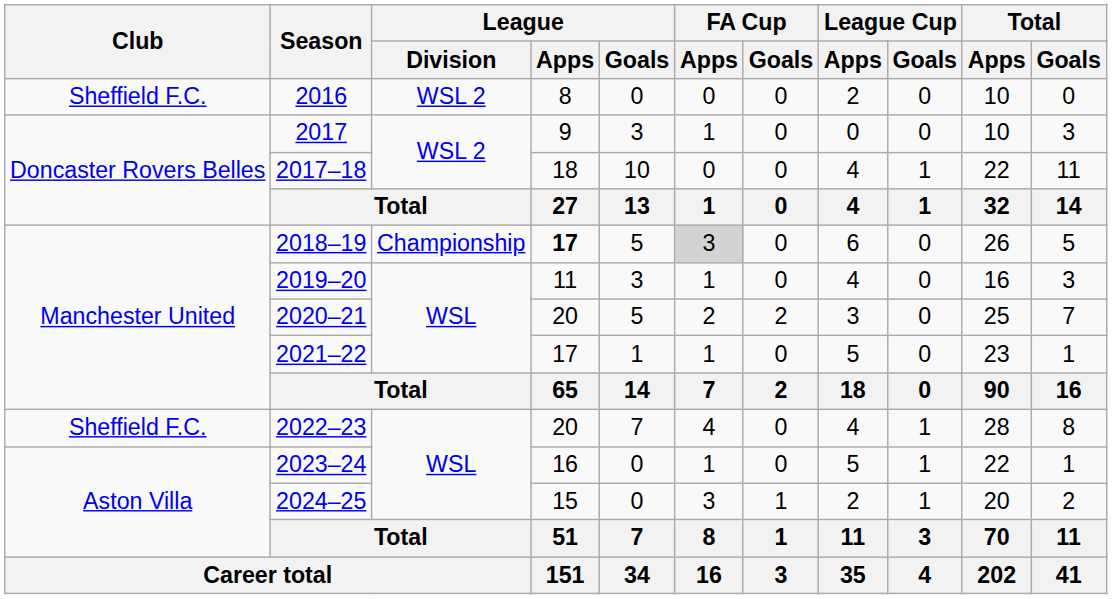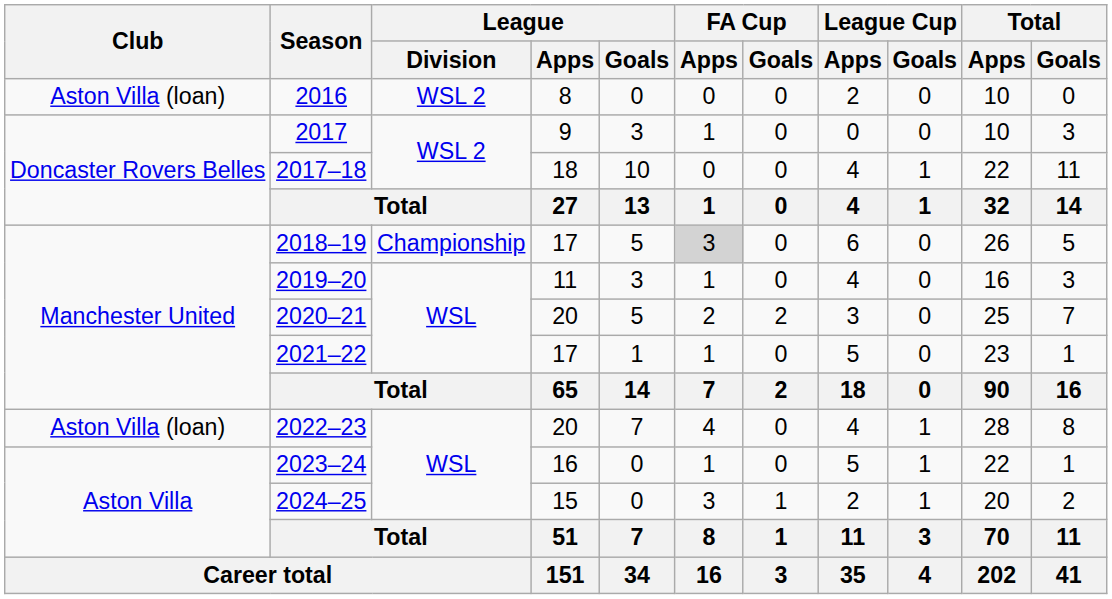 <table class="wikitable" style="text-align:center">
 <tr>
 <th rowspan="2">Club</th>
 <th rowspan="2">Season</th>
 <th colspan="3">League</th>
 <th colspan="2">FA Cup</th>
 <th colspan="2">League Cup</th>
 <th colspan="2">Total</th>
 </tr>
 <tr>
 <th>Division</th>
 <th>Apps</th>
 <th>Goals</th>
 <th>Apps</th>
 <th>Goals</th>
 <th>Apps</th>
 <th>Goals</th>
 <th>Apps</th>
 <th>Goals</th>
 </tr>
 <tr>
-<td><a href='#'>Sheffield F.C.</a></td>
+<td><a href='#'>Aston Villa</a> (loan)</td>
 <td><a href='#'>2016</a></td>
 <td><a href='#'>WSL 2</a></td>
 <td>8</td>
 <td>0</td>
 <td>0</td>
 <td>0</td>
 <td>2</td>
 <td>0</td>
 <td>10</td>
 <td>0</td>
 </tr>
 <tr>
 <td rowspan="3"><a href='#'>Doncaster Rovers Belles</a></td>
 <td><a href='#'>2017</a></td>
 <td rowspan="2"><a href='#'>WSL 2</a></td>
 <td>9</td>
 <td>3</td>
 <td>1</td>
 <td>0</td>
 <td>0</td>
 <td>0</td>
 <td>10</td>
 <td>3</td>
 </tr>
 <tr>
 <td><a href='#'>2017–18</a></td>
 <td>18</td>
 <td>10</td>
 <td>0</td>
 <td>0</td>
 <td>4</td>
 <td>1</td>
 <td>22</td>
 <td>11</td>
 </tr>
 <tr>
 <th colspan="2">Total</th>
 <th>27</th>
 <th>13</th>
 <th>1</th>
 <th>0</th>
 <th>4</th>
 <th>1</th>
 <th>32</th>
 <th>14</th>
 </tr>
 <tr>
 <td rowspan="5"><a href='#'>Manchester United</a></td>
 <td><a href='#'>2018–19</a></td>
 <td><a href='#'>Championship</a></td>
-<td><strong>17</strong></td>
+<td>17</td>
 <td>5</td>
 <td style="background: lightgrey;">3</td>
 <td>0</td>
 <td>6</td>
 <td>0</td>
 <td>26</td>
 <td>5</td>
 </tr>
 <tr>
 <td><a href='#'>2019–20</a></td>
 <td rowspan="3"><a href='#'>WSL</a></td>
 <td>11</td>
 <td>3</td>
 <td>1</td>
 <td>0</td>
 <td>4</td>
 <td>0</td>
 <td>16</td>
 <td>3</td>
 </tr>
 <tr>
 <td><a href='#'>2020–21</a></td>
 <td>20</td>
 <td>5</td>
 <td>2</td>
 <td>2</td>
 <td>3</td>
 <td>0</td>
 <td>25</td>
 <td>7</td>
 </tr>
 <tr>
 <td><a href='#'>2021–22</a></td>
 <td>17</td>
 <td>1</td>
 <td>1</td>
 <td>0</td>
 <td>5</td>
 <td>0</td>
 <td>23</td>
 <td>1</td>
 </tr>
 <tr>
 <th colspan="2">Total</th>
 <th>65</th>
 <th>14</th>
 <th>7</th>
 <th>2</th>
 <th>18</th>
 <th>0</th>
 <th>90</th>
 <th>16</th>
 </tr>
 <tr>
-<td><a href='#'>Sheffield F.C.</a></td>
+<td><a href='#'>Aston Villa</a> (loan)</td>
 <td><a href='#'>2022–23</a></td>
 <td rowspan="3"><a href='#'>WSL</a></td>
 <td>20</td>
 <td>7</td>
 <td>4</td>
 <td>0</td>
 <td>4</td>
 <td>1</td>
 <td>28</td>
 <td>8</td>
 </tr>
 <tr>
 <td rowspan="3"><a href='#'>Aston Villa</a></td>
 <td><a href='#'>2023–24</a></td>
 <td>16</td>
 <td>0</td>
 <td>1</td>
 <td>0</td>
 <td>5</td>
 <td>1</td>
 <td>22</td>
 <td>1</td>
 </tr>
 <tr>
 <td><a href='#'>2024–25</a></td>
 <td>15</td>
 <td>0</td>
 <td>3</td>
 <td>1</td>
 <td>2</td>
 <td>1</td>
 <td>20</td>
 <td>2</td>
 </tr>
 <tr>
 <th colspan="2">Total</th>
 <th>51</th>
 <th>7</th>
 <th>8</th>
 <th>1</th>
 <th>11</th>
 <th>3</th>
 <th>70</th>
 <th>11</th>
 </tr>
 <tr>
 <th colspan="3">Career total</th>
 <th>151</th>
 <th>34</th>
 <th>16</th>
 <th>3</th>
 <th>35</th>
 <th>4</th>
 <th>202</th>
 <th>41</th>
 </tr>
 </table>
